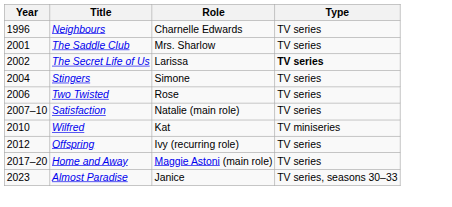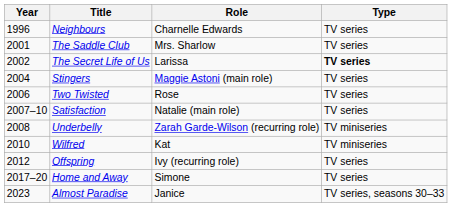 <table class="wikitable sortable">
 <tr>
 <th>Year</th>
 <th>Title</th>
 <th>Role</th>
 <th>Type</th>
 </tr>
 <tr>
 <td>1996</td>
 <td><em><a href='#'>Neighbours</a></em></td>
 <td>Charnelle Edwards</td>
 <td>TV series</td>
 </tr>
 <tr>
 <td>2001</td>
 <td><em><a href='#'>The Saddle Club</a></em></td>
 <td>Mrs. Sharlow</td>
 <td>TV series</td>
 </tr>
 <tr>
 <td>2002</td>
 <td><em><a href='#'>The Secret Life of Us</a></em></td>
 <td>Larissa</td>
 <td><strong>TV series</strong></td>
 </tr>
 <tr>
 <td>2004</td>
 <td><em><a href='#'>Stingers</a></em></td>
-<td>Simone</td>
+<td><a href='#'>Maggie Astoni</a> (main role)</td>
 <td>TV series</td>
 </tr>
 <tr>
 <td>2006</td>
 <td><em><a href='#'>Two Twisted</a></em></td>
 <td>Rose</td>
 <td>TV series</td>
 </tr>
 <tr>
 <td>2007–10</td>
 <td><em><a href='#'>Satisfaction</a></em></td>
 <td>Natalie (main role)</td>
 <td>TV series</td>
+</tr>
+<tr>
+<td>2008</td>
+<td><em><a href='#'>Underbelly</a></em></td>
+<td><a href='#'>Zarah Garde-Wilson</a> (recurring role)</td>
+<td>TV miniseries</td>
 </tr>
 <tr>
 <td>2010</td>
 <td><em><a href='#'>Wilfred</a></em></td>
 <td>Kat</td>
 <td>TV miniseries</td>
 </tr>
 <tr>
 <td>2012</td>
 <td><em><a href='#'>Offspring</a></em></td>
 <td>Ivy (recurring role)</td>
 <td>TV series</td>
 </tr>
 <tr>
 <td>2017–20</td>
 <td><em><a href='#'>Home and Away</a></em></td>
-<td><a href='#'>Maggie Astoni</a> (main role)</td>
+<td>Simone</td>
 <td>TV series</td>
 </tr>
 <tr>
 <td>2023</td>
 <td><em><a href='#'>Almost Paradise</a></em></td>
 <td>Janice</td>
 <td>TV series, seasons 30–33</td>
 </tr>
 </table>
